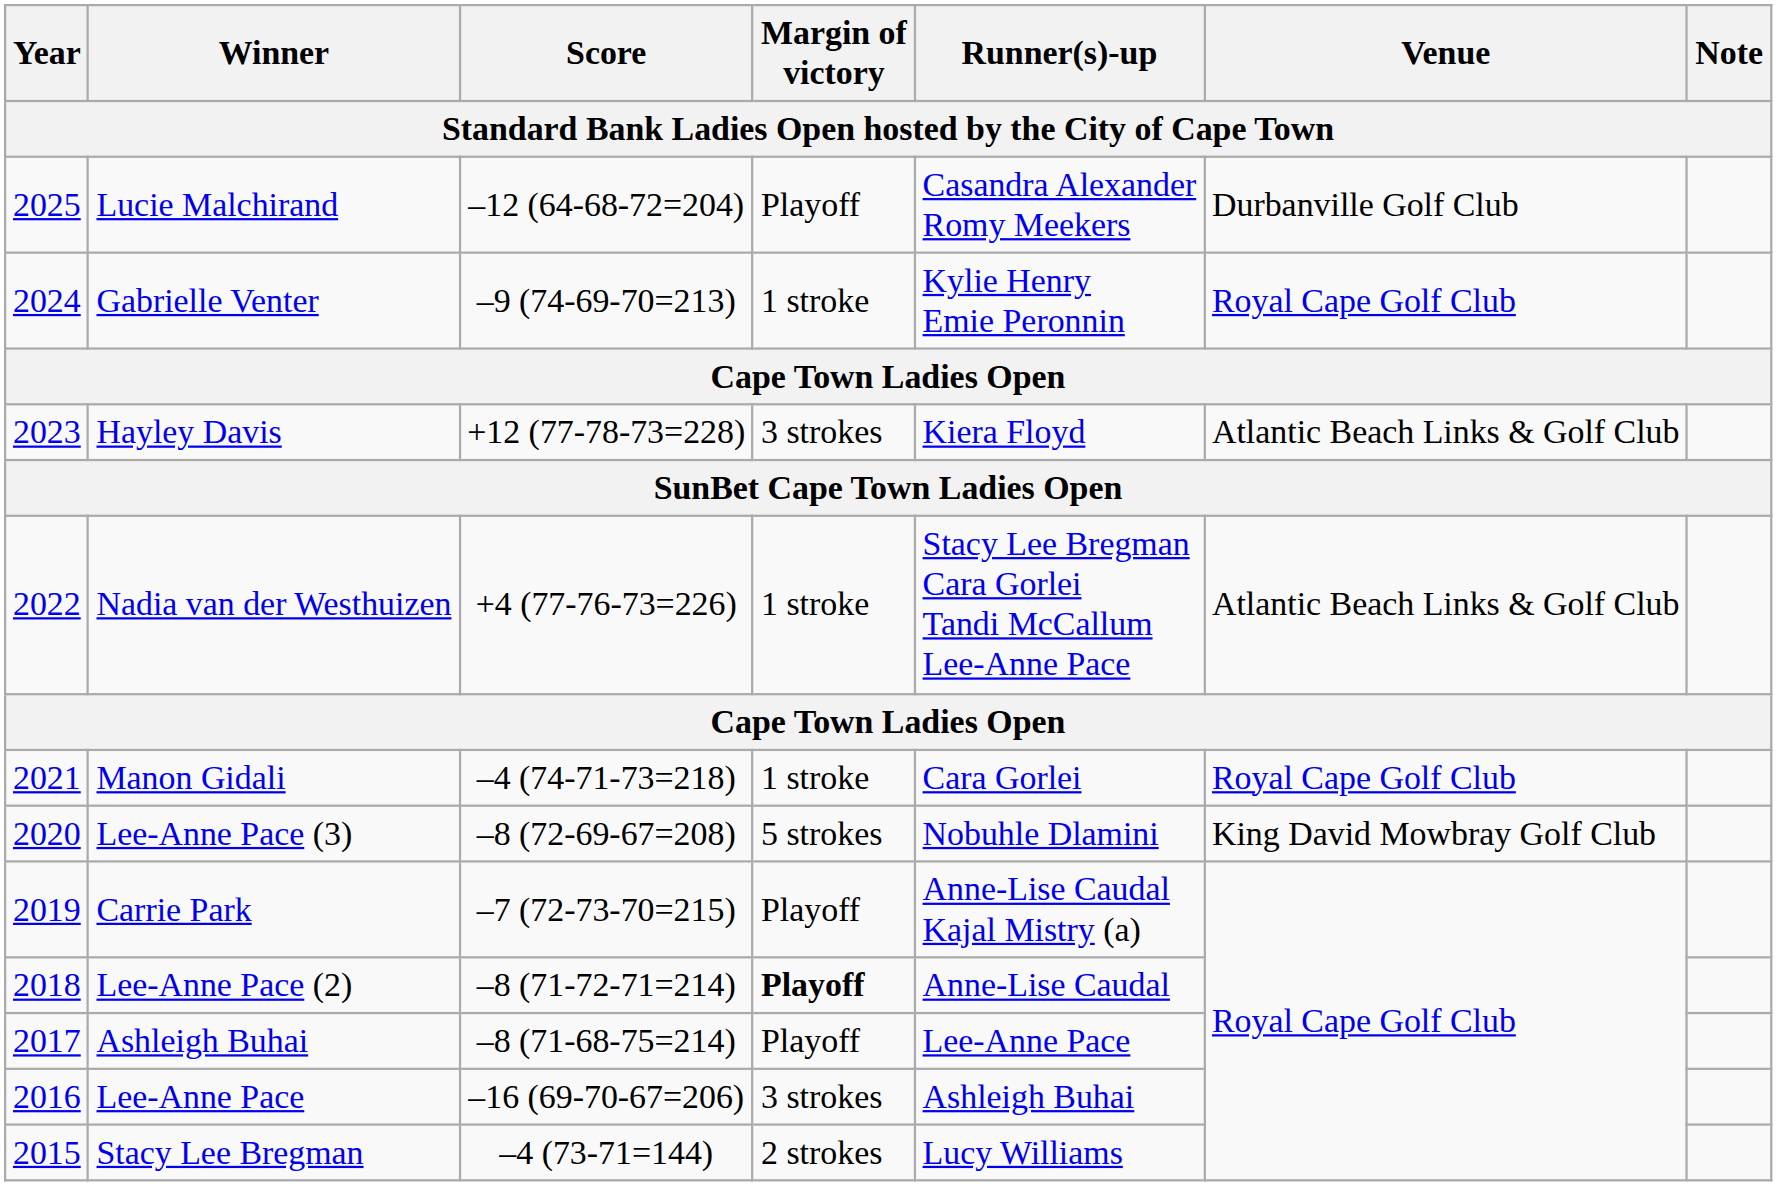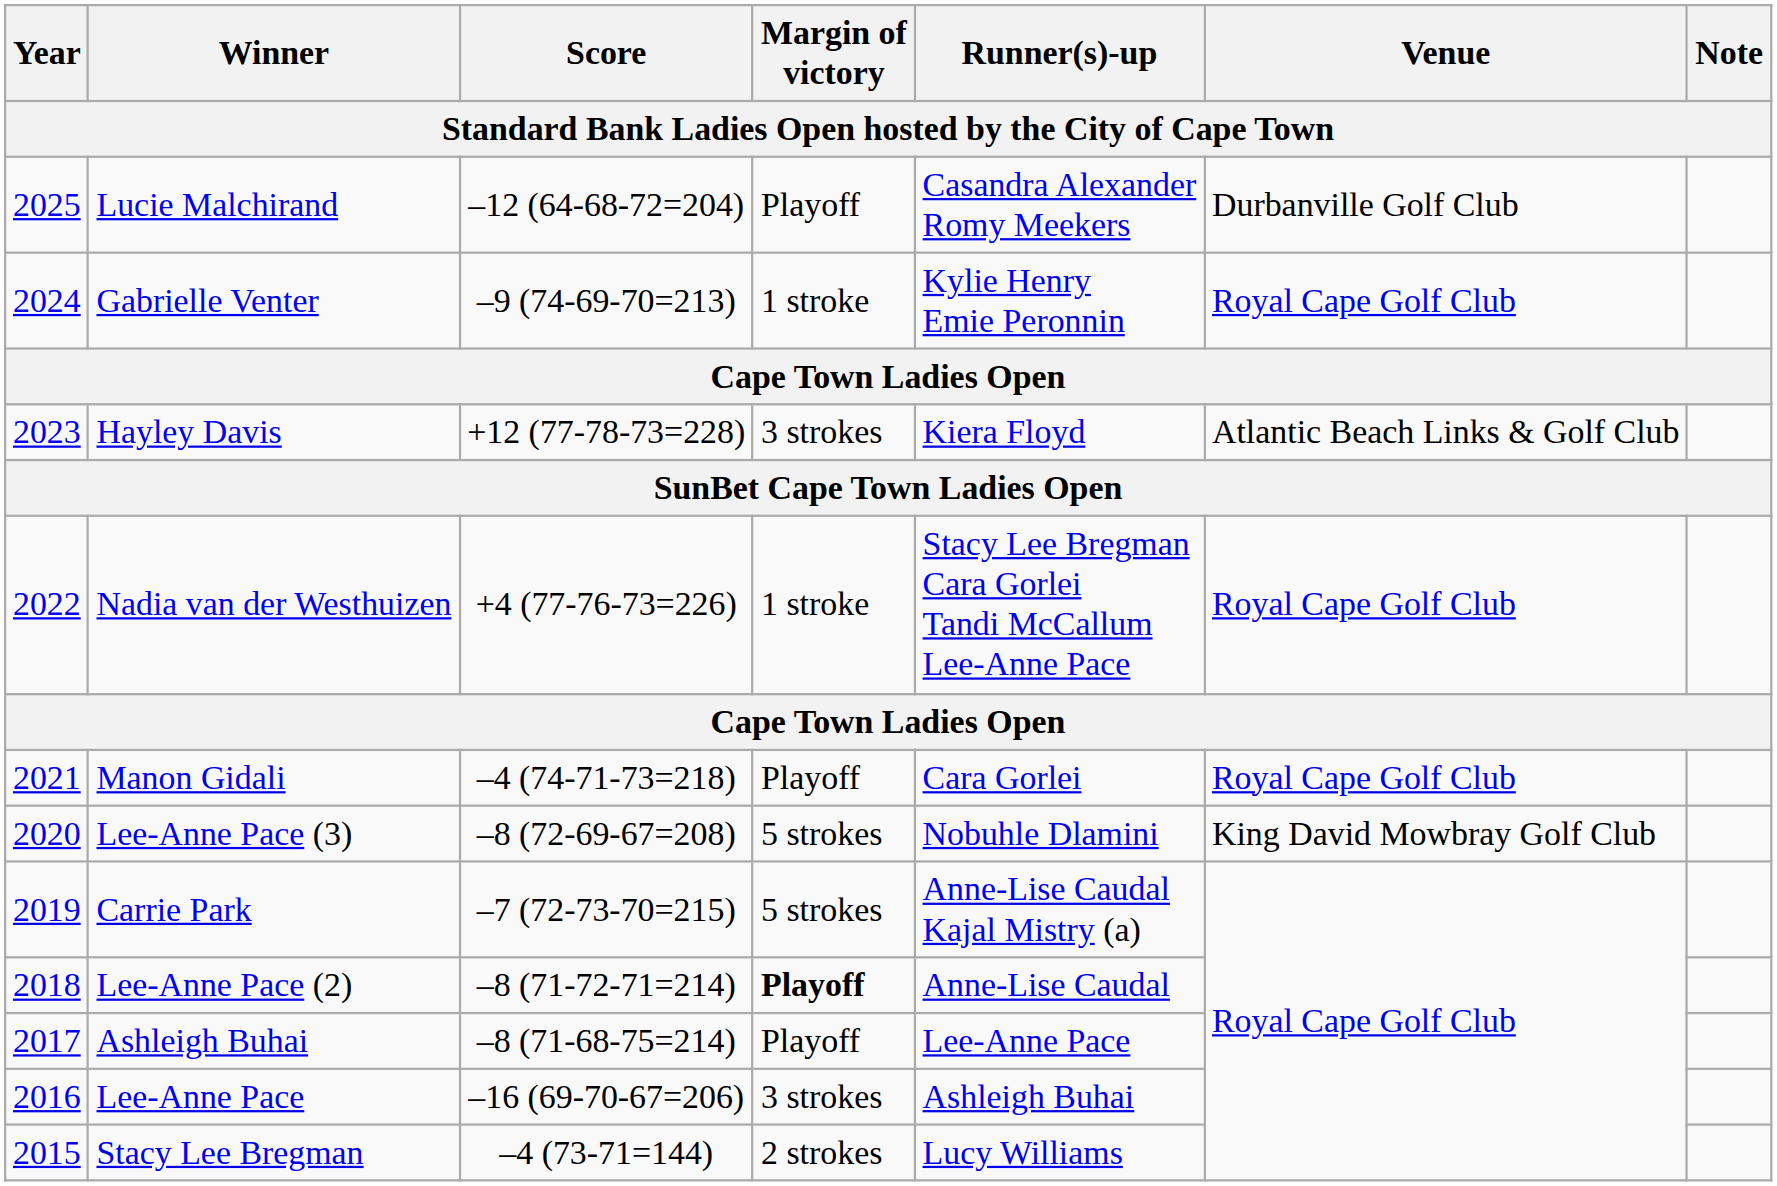 <table class=wikitable style="font-size:95%">
 <tr>
 <th>Year</th>
 <th>Winner</th>
 <th>Score</th>
 <th>Margin of<br>victory</th>
 <th>Runner(s)-up</th>
 <th>Venue</th>
 <th>Note</th>
 </tr>
 <tr>
 <th colspan=7>Standard Bank Ladies Open hosted by the City of Cape Town</th>
 </tr>
 <tr>
 <td><a href='#'>2025</a></td>
 <td> <a href='#'>Lucie Malchirand</a></td>
 <td align=center>–12 (64-68-72=204)</td>
 <td>Playoff</td>
 <td> <a href='#'>Casandra Alexander</a><br> <a href='#'>Romy Meekers</a></td>
 <td>Durbanville Golf Club</td>
 <td></td>
 </tr>
 <tr>
 <td><a href='#'>2024</a></td>
 <td> <a href='#'>Gabrielle Venter</a></td>
 <td align=center>–9 (74-69-70=213)</td>
 <td>1 stroke</td>
 <td> <a href='#'>Kylie Henry</a><br> <a href='#'>Emie Peronnin</a></td>
 <td><a href='#'>Royal Cape Golf Club</a></td>
 <td></td>
 </tr>
 <tr>
 <th colspan=7>Cape Town Ladies Open</th>
 </tr>
 <tr>
 <td><a href='#'>2023</a></td>
 <td> <a href='#'>Hayley Davis</a></td>
 <td align=center>+12 (77-78-73=228)</td>
 <td>3 strokes</td>
 <td> <a href='#'>Kiera Floyd</a></td>
 <td>Atlantic Beach Links & Golf Club</td>
 <td></td>
 </tr>
 <tr>
 <th colspan=7>SunBet Cape Town Ladies Open</th>
 </tr>
 <tr>
 <td><a href='#'>2022</a></td>
 <td> <a href='#'>Nadia van der Westhuizen</a></td>
 <td align=center>+4 (77-76-73=226)</td>
 <td>1 stroke</td>
 <td> <a href='#'>Stacy Lee Bregman</a><br> <a href='#'>Cara Gorlei</a><br> <a href='#'>Tandi McCallum</a><br> <a href='#'>Lee-Anne Pace</a></td>
-<td>Atlantic Beach Links & Golf Club</td>
+<td><a href='#'>Royal Cape Golf Club</a></td>
 <td></td>
 </tr>
 <tr>
 <th colspan=7>Cape Town Ladies Open</th>
 </tr>
 <tr>
 <td><a href='#'>2021</a></td>
 <td> <a href='#'>Manon Gidali</a></td>
 <td align=center>–4 (74-71-73=218)</td>
-<td>1 stroke</td>
+<td>Playoff</td>
 <td> <a href='#'>Cara Gorlei</a></td>
 <td><a href='#'>Royal Cape Golf Club</a></td>
 <td></td>
 </tr>
 <tr>
 <td><a href='#'>2020</a></td>
 <td> <a href='#'>Lee-Anne Pace</a> (3)</td>
 <td align=center>–8 (72-69-67=208)</td>
 <td>5 strokes</td>
 <td> <a href='#'>Nobuhle Dlamini</a></td>
 <td>King David Mowbray Golf Club</td>
 <td></td>
 </tr>
 <tr>
 <td><a href='#'>2019</a></td>
 <td> <a href='#'>Carrie Park</a></td>
 <td align=center>–7 (72-73-70=215)</td>
-<td>Playoff</td>
+<td>5 strokes</td>
 <td> <a href='#'>Anne-Lise Caudal</a><br> <a href='#'>Kajal Mistry</a> (a)</td>
 <td rowspan=5><a href='#'>Royal Cape Golf Club</a></td>
 <td></td>
 </tr>
 <tr>
 <td><a href='#'>2018</a></td>
 <td> <a href='#'>Lee-Anne Pace</a> (2)</td>
 <td align=center>–8 (71-72-71=214)</td>
 <td><strong>Playoff</strong></td>
 <td> <a href='#'>Anne-Lise Caudal</a></td>
 <td></td>
 </tr>
 <tr>
 <td><a href='#'>2017</a></td>
 <td> <a href='#'>Ashleigh Buhai</a></td>
 <td align=center>–8 (71-68-75=214)</td>
 <td>Playoff</td>
 <td> <a href='#'>Lee-Anne Pace</a></td>
 <td></td>
 </tr>
 <tr>
 <td><a href='#'>2016</a></td>
 <td> <a href='#'>Lee-Anne Pace</a></td>
 <td align=center>–16 (69-70-67=206)</td>
 <td>3 strokes</td>
 <td> <a href='#'>Ashleigh Buhai</a></td>
 <td></td>
 </tr>
 <tr>
 <td><a href='#'>2015</a></td>
 <td> <a href='#'>Stacy Lee Bregman</a></td>
 <td align=center>–4 (73-71=144)</td>
 <td>2 strokes</td>
 <td> <a href='#'>Lucy Williams</a></td>
 <td></td>
 </tr>
 </table>
